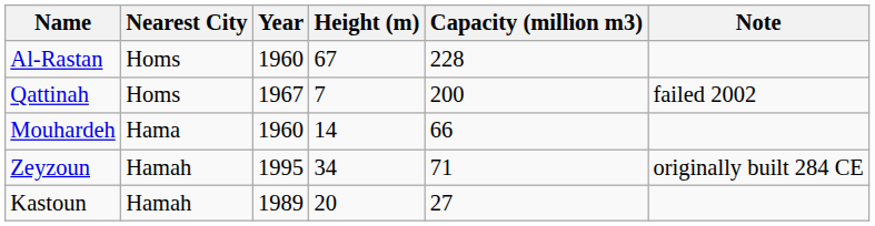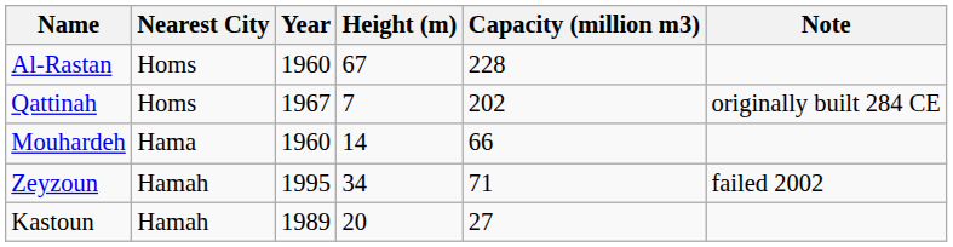 <table class="wikitable sortable">
 <tr>
 <th>Name</th>
 <th>Nearest City</th>
 <th>Year</th>
 <th>Height (m)</th>
 <th>Capacity (million m3)</th>
 <th>Note</th>
 </tr>
 <tr>
 <td><a href='#'>Al-Rastan</a></td>
 <td>Homs</td>
 <td>1960</td>
 <td>67</td>
 <td>228</td>
 <td></td>
 </tr>
 <tr>
 <td><a href='#'>Qattinah</a></td>
 <td>Homs</td>
 <td>1967</td>
 <td>7</td>
-<td>200</td>
-<td>failed 2002</td>
+<td>202</td>
+<td>originally built 284 CE</td>
 </tr>
 <tr>
 <td><a href='#'>Mouhardeh</a></td>
 <td>Hama</td>
 <td>1960</td>
 <td>14</td>
 <td>66</td>
 <td></td>
 </tr>
 <tr>
 <td><a href='#'>Zeyzoun</a></td>
 <td>Hamah</td>
 <td>1995</td>
 <td>34</td>
 <td>71</td>
-<td>originally built 284 CE</td>
+<td>failed 2002</td>
 </tr>
 <tr>
 <td>Kastoun</td>
 <td>Hamah</td>
 <td>1989</td>
 <td>20</td>
 <td>27</td>
 <td></td>
 </tr>
 </table>
